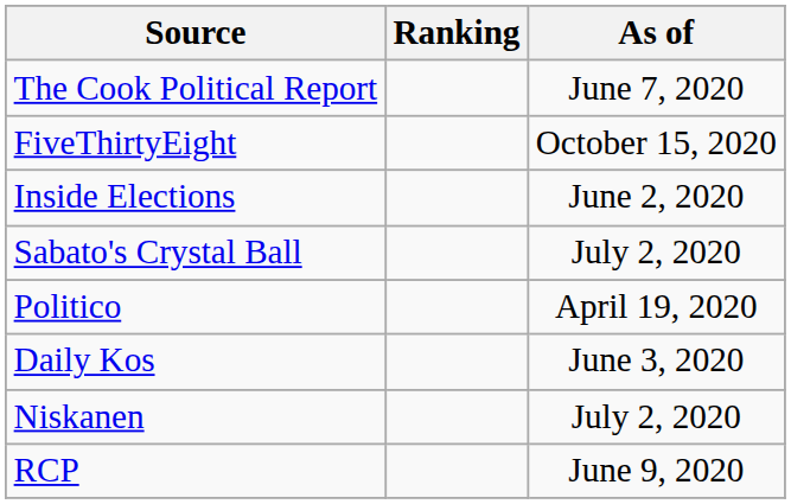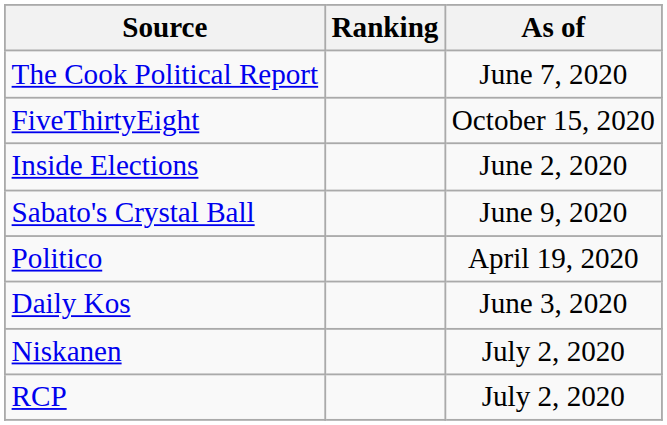 <table class="wikitable" style="text-align:center">
 <tr>
 <th>Source</th>
 <th>Ranking</th>
 <th>As of</th>
 </tr>
 <tr>
 <td align="left"><a href='#'>The Cook Political Report</a></td>
 <td></td>
 <td>June 7, 2020</td>
 </tr>
 <tr>
 <td align=left><a href='#'>FiveThirtyEight</a></td>
 <td></td>
 <td>October 15, 2020</td>
 </tr>
 <tr>
 <td align="left"><a href='#'>Inside Elections</a></td>
 <td></td>
 <td>June 2, 2020</td>
 </tr>
 <tr>
 <td align="left"><a href='#'>Sabato's Crystal Ball</a></td>
 <td></td>
-<td>July 2, 2020</td>
+<td>June 9, 2020</td>
 </tr>
 <tr>
 <td align="left"><a href='#'>Politico</a></td>
 <td></td>
 <td>April 19, 2020</td>
 </tr>
 <tr>
 <td align="left"><a href='#'>Daily Kos</a></td>
 <td></td>
 <td>June 3, 2020</td>
 </tr>
 <tr>
 <td align="left"><a href='#'>Niskanen</a></td>
 <td></td>
 <td>July 2, 2020</td>
 </tr>
 <tr>
 <td align="left"><a href='#'>RCP</a></td>
 <td></td>
-<td>June 9, 2020</td>
+<td>July 2, 2020</td>
 </tr>
 </table>
